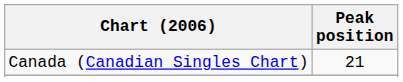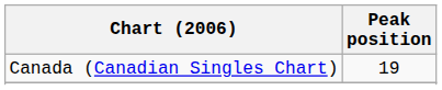 <table class="wikitable sortable">
 <tr>
 <th>Chart (2006)</th>
 <th>Peak<br>position</th>
 </tr>
 <tr>
 <td>Canada (<a href='#'>Canadian Singles Chart</a>)</td>
-<td style="text-align:center;">21</td>
+<td style="text-align:center;">19</td>
 </tr>
 <tr>
 </tr>
 <tr>
 </tr>
 <tr>
 </tr>
 </table>
